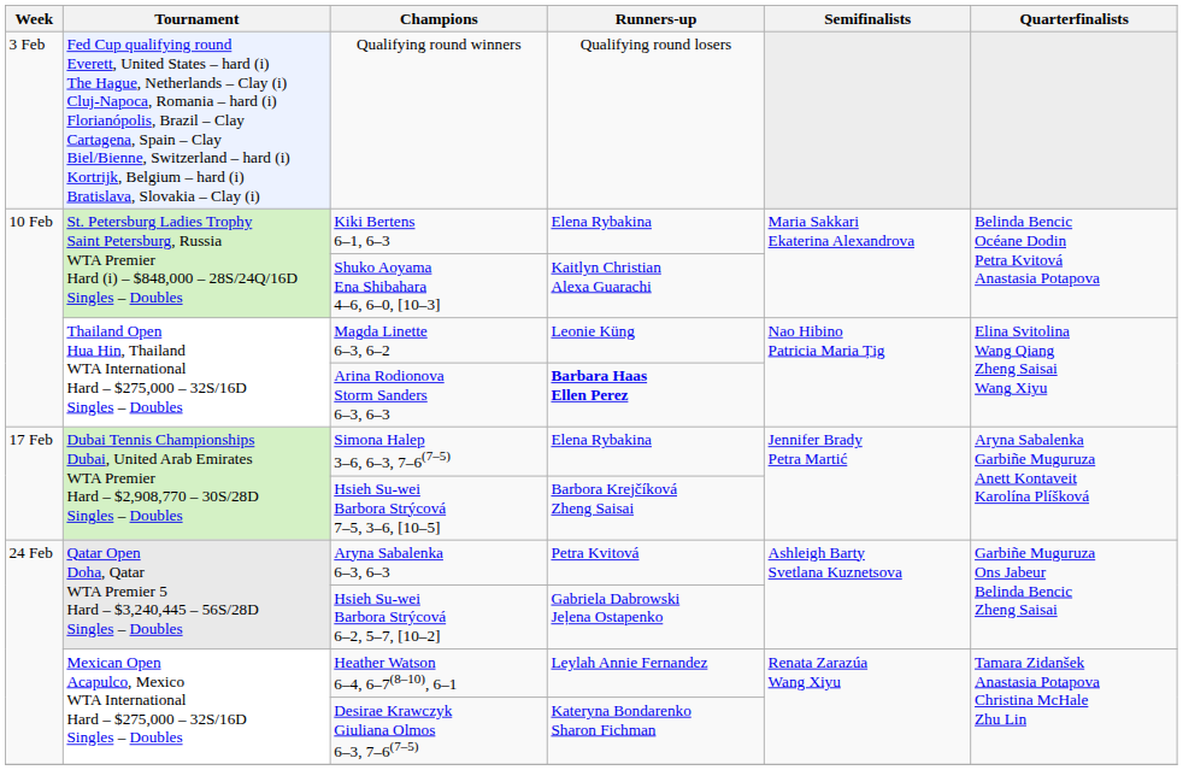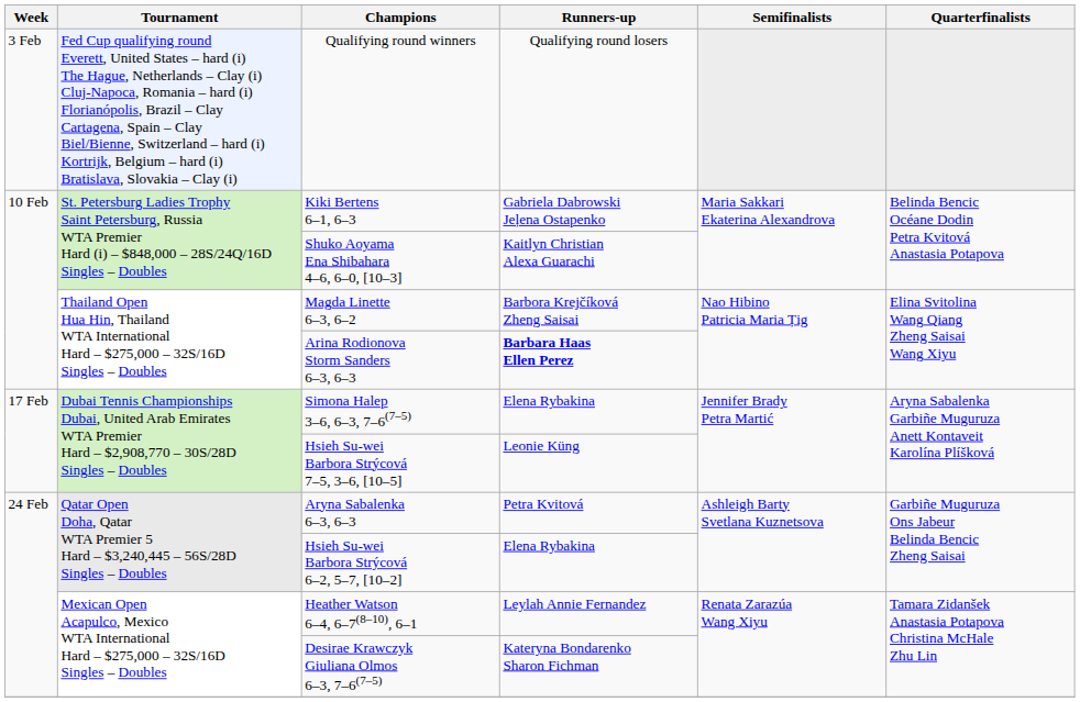 <table class=wikitable style=font-size:95%>
 <tr>
 <th style="width:48px;">Week</th>
 <th style="width:248px;">Tournament</th>
 <th style="width:200px;">Champions</th>
 <th style="width:200px;">Runners-up</th>
 <th style="width:190px;">Semifinalists</th>
 <th style="width:190px;">Quarterfinalists</th>
 </tr>
 <tr valign=top>
 <td>3 Feb</td>
 <td style="background:#ECF2FF;"><a href='#'>Fed Cup qualifying round</a><br><a href='#'>Everett</a>, United States – hard (i)<br><a href='#'>The Hague</a>, Netherlands – Clay (i)<br><a href='#'>Cluj-Napoca</a>, Romania – hard (i)<br><a href='#'>Florianópolis</a>, Brazil – Clay<br><a href='#'>Cartagena</a>, Spain – Clay<br><a href='#'>Biel/Bienne</a>, Switzerland – hard (i)<br><a href='#'>Kortrijk</a>, Belgium – hard (i)<br><a href='#'>Bratislava</a>, Slovakia – Clay (i)</td>
 <td align=center>Qualifying round winners<br></td>
 <td align=center>Qualifying round losers<br></td>
 <td style="background:#ededed;"></td>
 <td style="background:#ededed;"></td>
 </tr>
 <tr valign=top>
 <td rowspan=4>10 Feb</td>
 <td style="background:#D4F1C5;" rowspan="2"><a href='#'>St. Petersburg Ladies Trophy</a><br> <a href='#'>Saint Petersburg</a>, Russia<br>WTA Premier<br>Hard (i) – $848,000 – 28S/24Q/16D<br><a href='#'>Singles</a> – <a href='#'>Doubles</a></td>
 <td> <a href='#'>Kiki Bertens</a> <br> 6–1, 6–3</td>
-<td> <a href='#'>Elena Rybakina</a></td>
+<td> <a href='#'>Gabriela Dabrowski</a> <br>  <a href='#'>Jeļena Ostapenko</a></td>
 <td rowspan=2> <a href='#'>Maria Sakkari</a> <br> <a href='#'>Ekaterina Alexandrova</a></td>
 <td rowspan=2> <a href='#'>Belinda Bencic</a> <br> <a href='#'>Océane Dodin</a> <br> <a href='#'>Petra Kvitová</a> <br>  <a href='#'>Anastasia Potapova</a></td>
 </tr>
 <tr valign=top>
 <td> <a href='#'>Shuko Aoyama</a> <br>  <a href='#'>Ena Shibahara</a> <br>  4–6, 6–0, [10–3]</td>
 <td> <a href='#'>Kaitlyn Christian</a> <br>  <a href='#'>Alexa Guarachi</a></td>
 </tr>
 <tr valign=top>
 <td style="background:#fff;" rowspan="2"><a href='#'>Thailand Open</a><br> <a href='#'>Hua Hin</a>, Thailand <br>WTA International<br>Hard – $275,000 – 32S/16D<br><a href='#'>Singles</a> – <a href='#'>Doubles</a></td>
 <td> <a href='#'>Magda Linette</a> <br> 6–3, 6–2</td>
-<td> <a href='#'>Leonie Küng</a></td>
+<td> <a href='#'>Barbora Krejčíková</a> <br>  <a href='#'>Zheng Saisai</a></td>
 <td rowspan=2> <a href='#'>Nao Hibino</a> <br>  <a href='#'>Patricia Maria Țig</a></td>
 <td rowspan=2> <a href='#'>Elina Svitolina</a><br> <a href='#'>Wang Qiang</a> <br> <a href='#'>Zheng Saisai</a> <br>  <a href='#'>Wang Xiyu</a></td>
 </tr>
 <tr valign=top>
 <td> <a href='#'>Arina Rodionova</a> <br>  <a href='#'>Storm Sanders</a> <br> 6–3, 6–3</td>
 <td><strong> <a href='#'>Barbara Haas</a> <br>  <a href='#'>Ellen Perez</a></strong></td>
 </tr>
 <tr valign=top>
 <td rowspan=2>17 Feb</td>
 <td style="background:#D4F1C5;" rowspan="2"><a href='#'>Dubai Tennis Championships</a><br> <a href='#'>Dubai</a>, United Arab Emirates<br>WTA Premier<br>Hard – $2,908,770 – 30S/28D<br><a href='#'>Singles</a> – <a href='#'>Doubles</a></td>
 <td> <a href='#'>Simona Halep</a> <br> 3–6, 6–3, 7–6<sup>(7–5)</sup></td>
 <td> <a href='#'>Elena Rybakina</a></td>
 <td rowspan=2> <a href='#'>Jennifer Brady</a> <br>  <a href='#'>Petra Martić</a></td>
 <td rowspan=2> <a href='#'>Aryna Sabalenka</a> <br>  <a href='#'>Garbiñe Muguruza</a> <br> <a href='#'>Anett Kontaveit</a> <br>   <a href='#'>Karolína Plíšková</a></td>
 </tr>
 <tr valign=top>
 <td> <a href='#'>Hsieh Su-wei</a> <br>  <a href='#'>Barbora Strýcová</a> <br>7–5, 3–6, [10–5]</td>
-<td> <a href='#'>Barbora Krejčíková</a> <br>  <a href='#'>Zheng Saisai</a></td>
+<td> <a href='#'>Leonie Küng</a></td>
 </tr>
 <tr valign=top>
 <td rowspan=4>24 Feb</td>
 <td style="background:#E9E9E9;" rowspan="2"><a href='#'>Qatar Open</a><br> <a href='#'>Doha</a>, Qatar<br>WTA Premier 5<br>Hard – $3,240,445 – 56S/28D<br><a href='#'>Singles</a> – <a href='#'>Doubles</a></td>
 <td> <a href='#'>Aryna Sabalenka</a> <br>6–3, 6–3</td>
 <td> <a href='#'>Petra Kvitová</a></td>
 <td rowspan=2> <a href='#'>Ashleigh Barty</a> <br>  <a href='#'>Svetlana Kuznetsova</a></td>
 <td rowspan=2> <a href='#'>Garbiñe Muguruza</a><br> <a href='#'>Ons Jabeur</a><br> <a href='#'>Belinda Bencic</a> <br>  <a href='#'>Zheng Saisai</a></td>
 </tr>
 <tr valign=top>
 <td> <a href='#'>Hsieh Su-wei</a> <br>  <a href='#'>Barbora Strýcová</a> <br>6–2, 5–7, [10–2]</td>
-<td> <a href='#'>Gabriela Dabrowski</a> <br>  <a href='#'>Jeļena Ostapenko</a></td>
+<td> <a href='#'>Elena Rybakina</a></td>
 </tr>
 <tr valign=top>
 <td style="background:#fff;" rowspan="2"><a href='#'>Mexican Open</a> <br> <a href='#'>Acapulco</a>, Mexico<br>WTA International<br>Hard – $275,000 – 32S/16D<br><a href='#'>Singles</a> – <a href='#'>Doubles</a></td>
 <td> <a href='#'>Heather Watson</a> <br> 6–4, 6–7<sup>(8–10)</sup>, 6–1</td>
 <td> <a href='#'>Leylah Annie Fernandez</a></td>
 <td rowspan=2> <a href='#'>Renata Zarazúa</a> <br>  <a href='#'>Wang Xiyu</a></td>
 <td rowspan=2> <a href='#'>Tamara Zidanšek</a><br> <a href='#'>Anastasia Potapova</a> <br> <a href='#'>Christina McHale</a> <br>  <a href='#'>Zhu Lin</a></td>
 </tr>
 <tr valign=top>
 <td> <a href='#'>Desirae Krawczyk</a> <br> <a href='#'>Giuliana Olmos</a> <br> 6–3, 7–6<sup>(7–5)</sup></td>
 <td> <a href='#'>Kateryna Bondarenko</a> <br>  <a href='#'>Sharon Fichman</a></td>
 </tr>
 <tr valign=top>
 </tr>
 </table>
